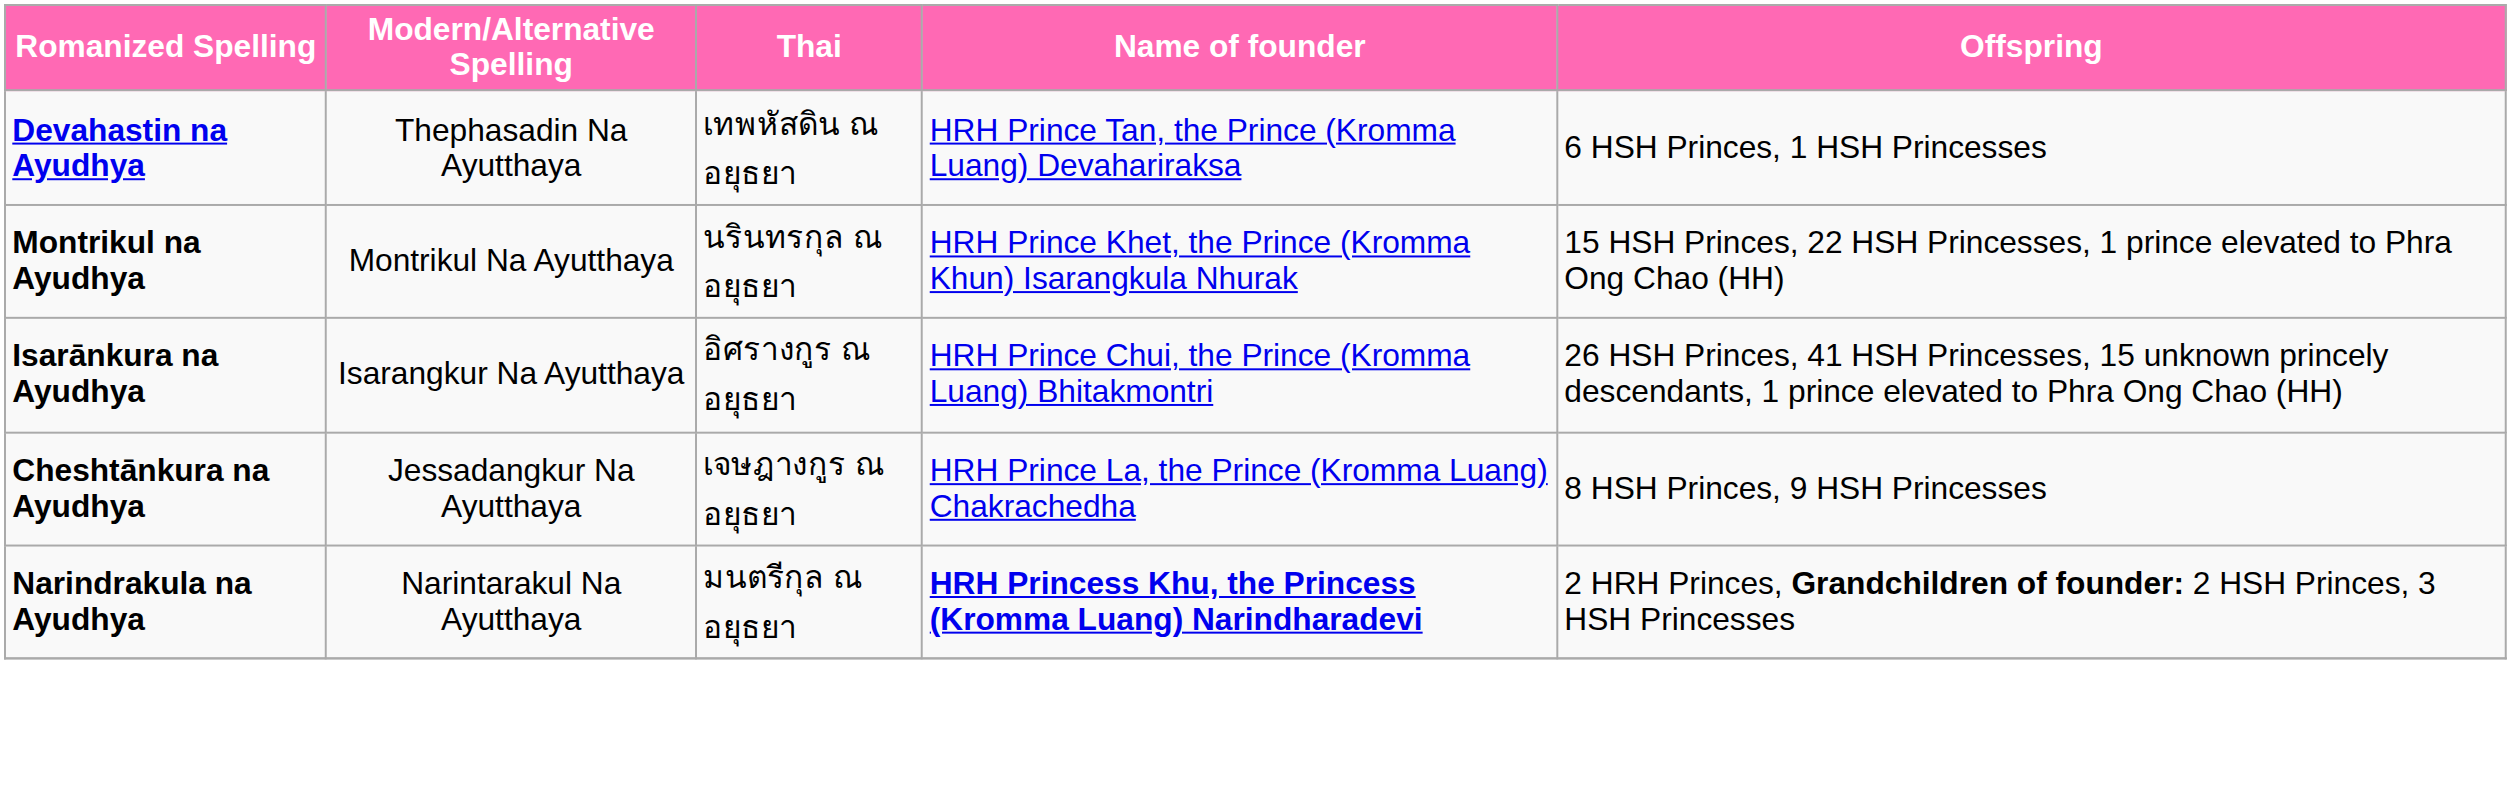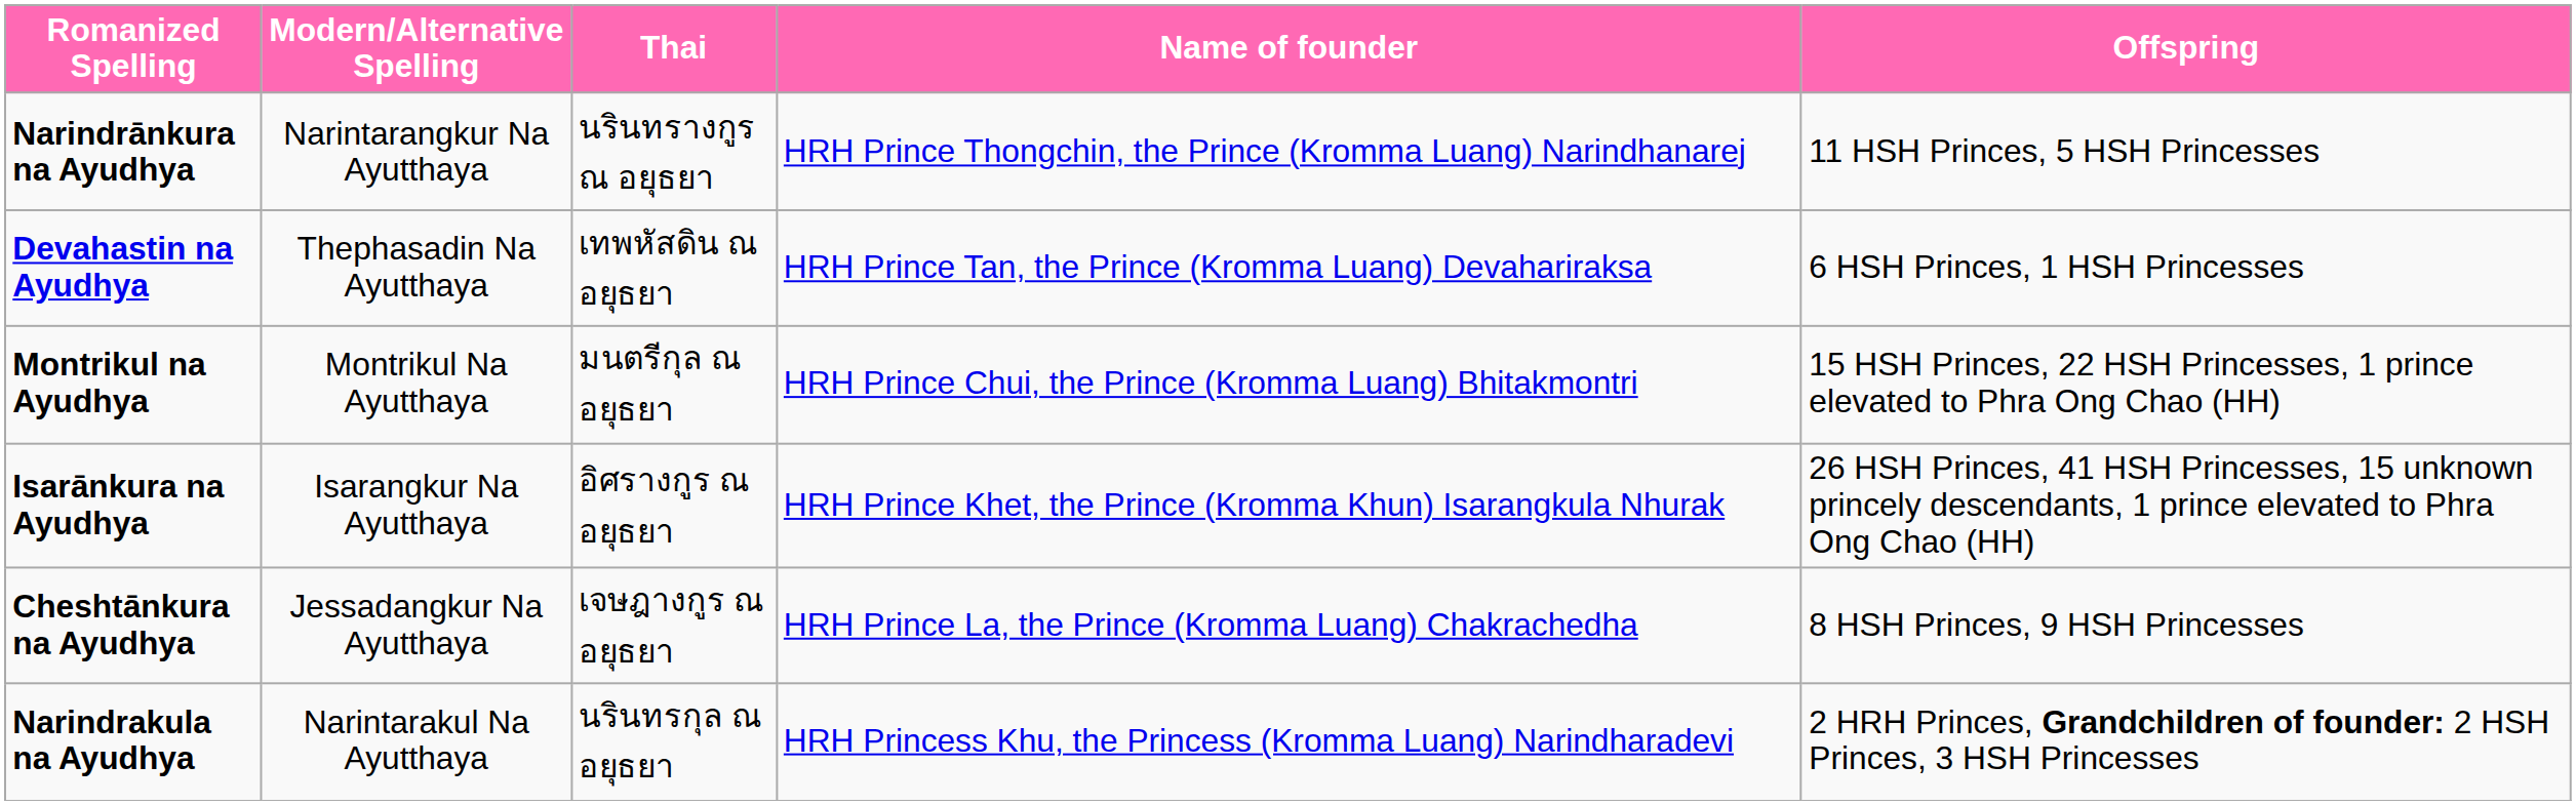 <table class="wikitable" style="width: 100%;">
 <tr>
 <th style="background:hotpink; color: white;">Romanized Spelling</th>
 <th style="background:hotpink; color: white;">Modern/Alternative Spelling</th>
 <th style="background:hotpink; color: white;">Thai</th>
 <th style="background:hotpink; color: white;">Name of founder</th>
 <th style="background:hotpink; color: white;">Offspring</th>
+</tr>
+<tr>
+<td width = 10%><strong>Narindrānkura na Ayudhya</strong></td>
+<td width = 12% style="text-align:center;">Narintarangkur Na Ayutthaya</td>
+<td width = 8%>นรินทรางกูร ณ อยุธยา</td>
+<td width = 40%><a href='#'>HRH Prince Thongchin, the Prince (Kromma Luang) Narindhanarej</a></td>
+<td width = 30%>11 HSH Princes, 5 HSH Princesses</td>
 </tr>
 <tr>
 <td><strong><a href='#'>Devahastin na Ayudhya</a></strong></td>
 <td style="text-align:center;">Thephasadin Na Ayutthaya</td>
 <td>เทพหัสดิน ณ อยุธยา</td>
 <td><a href='#'>HRH Prince Tan, the Prince (Kromma Luang) Devahariraksa</a></td>
 <td>6 HSH Princes, 1 HSH Princesses</td>
 </tr>
 <tr>
 <td><strong>Montrikul na Ayudhya</strong></td>
 <td style="text-align:center;">Montrikul Na Ayutthaya</td>
-<td>นรินทรกุล ณ อยุธยา</td>
-<td><a href='#'>HRH Prince Khet, the Prince (Kromma Khun) Isarangkula Nhurak</a></td>
+<td>มนตรีกุล ณ อยุธยา</td>
+<td><a href='#'>HRH Prince Chui, the Prince (Kromma Luang) Bhitakmontri</a></td>
 <td>15 HSH Princes, 22 HSH Princesses, 1 prince elevated to Phra Ong Chao (HH)</td>
 </tr>
 <tr>
 <td><strong>Isarānkura na Ayudhya</strong></td>
 <td style="text-align:center;">Isarangkur Na Ayutthaya</td>
 <td>อิศรางกูร ณ อยุธยา</td>
-<td><a href='#'>HRH Prince Chui, the Prince (Kromma Luang) Bhitakmontri</a></td>
+<td><a href='#'>HRH Prince Khet, the Prince (Kromma Khun) Isarangkula Nhurak</a></td>
 <td>26 HSH Princes, 41 HSH Princesses, 15 unknown princely descendants, 1 prince elevated to Phra Ong Chao (HH)</td>
 </tr>
 <tr>
 <td><strong>Cheshtānkura na Ayudhya</strong></td>
 <td style="text-align:center;">Jessadangkur Na Ayutthaya</td>
 <td>เจษฎางกูร ณ อยุธยา</td>
 <td><a href='#'>HRH Prince La, the Prince (Kromma Luang) Chakrachedha</a></td>
 <td>8 HSH Princes, 9 HSH Princesses</td>
 </tr>
 <tr>
 <td><strong>Narindrakula na Ayudhya</strong></td>
 <td style="text-align:center;">Narintarakul Na Ayutthaya</td>
-<td>มนตรีกุล ณ อยุธยา</td>
-<td><strong><a href='#'>HRH Princess Khu, the Princess (Kromma Luang) Narindharadevi</a></strong></td>
+<td>นรินทรกุล ณ อยุธยา</td>
+<td><a href='#'>HRH Princess Khu, the Princess (Kromma Luang) Narindharadevi</a></td>
 <td>2 HRH Princes, <strong>Grandchildren of founder:</strong> 2 HSH Princes, 3 HSH Princesses</td>
 </tr>
 <tr>
 </tr>
 </table>
